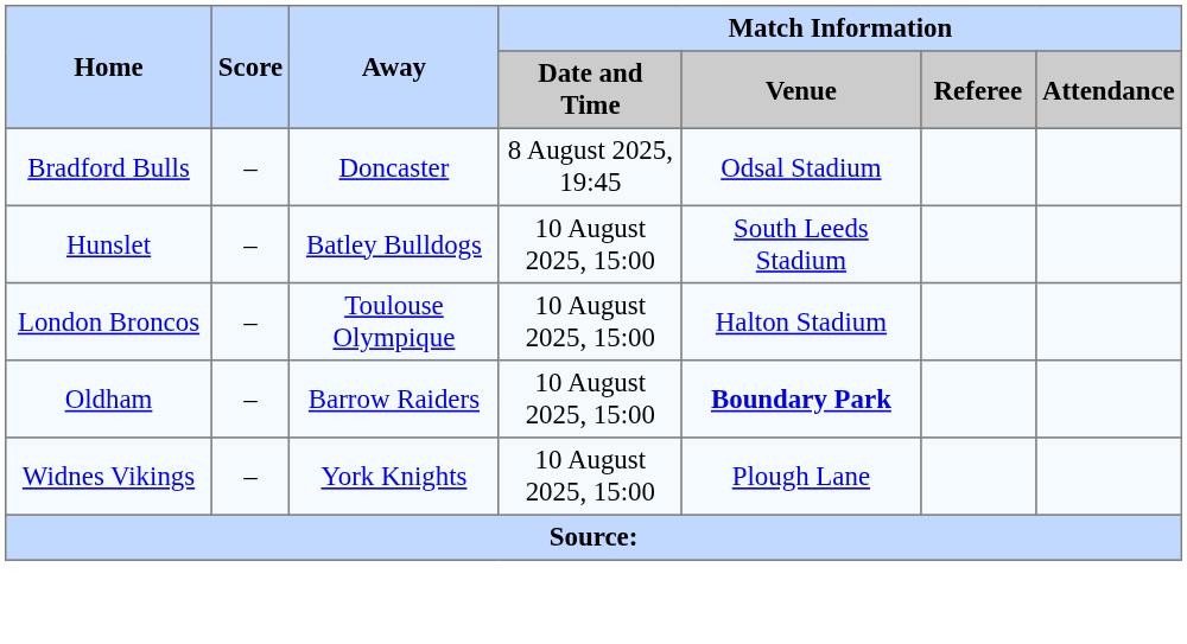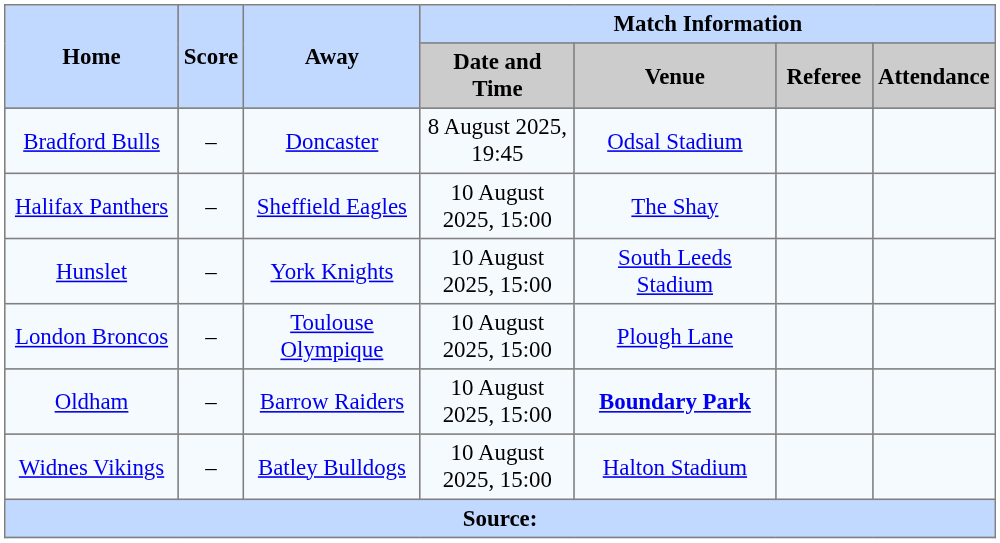 <table border=1 style="border-collapse:collapse; font-size:90%; text-align:center;" cellpadding=3 cellspacing=0 width=100%>
 <tr bgcolor=#C1D8FF>
 <th scope="col" rowspan=2 width=19%>Home</th>
 <th scope="col" rowspan=2 width=6%>Score</th>
 <th scope="col" rowspan=2 width=19%>Away</th>
 <th colspan=4>Match Information</th>
 </tr>
 <tr bgcolor=#CCCCCC>
 <th scope="col" width=17%>Date and Time</th>
 <th scope="col" width=22%>Venue</th>
 <th scope="col" width=10%>Referee</th>
 <th scope="col" width=7%>Attendance</th>
 </tr>
 <tr bgcolor=#F5FAFF>
 <td> <a href='#'>Bradford Bulls</a></td>
 <td>–</td>
 <td> <a href='#'>Doncaster</a></td>
 <td>8 August 2025, 19:45</td>
 <td><a href='#'>Odsal Stadium</a></td>
 <td></td>
 <td></td>
 </tr>
 <tr bgcolor=#F5FAFF>
+<td> <a href='#'>Halifax Panthers</a></td>
+<td>–</td>
+<td> <a href='#'>Sheffield Eagles</a></td>
+<td>10 August 2025, 15:00</td>
+<td><a href='#'>The Shay</a></td>
+<td></td>
+<td></td>
+</tr>
+<tr bgcolor=#F5FAFF>
 <td> <a href='#'>Hunslet</a></td>
 <td>–</td>
-<td> <a href='#'>Batley Bulldogs</a></td>
+<td> <a href='#'>York Knights</a></td>
 <td>10 August 2025, 15:00</td>
 <td><a href='#'>South Leeds Stadium</a></td>
 <td></td>
 <td></td>
 </tr>
 <tr bgcolor=#F5FAFF>
 <td> <a href='#'>London Broncos</a></td>
 <td>–</td>
 <td> <a href='#'>Toulouse Olympique</a></td>
 <td>10 August 2025, 15:00</td>
-<td><a href='#'>Halton Stadium</a></td>
+<td><a href='#'>Plough Lane</a></td>
 <td></td>
 <td></td>
 </tr>
 <tr bgcolor=#F5FAFF>
 <td> <a href='#'>Oldham</a></td>
 <td>–</td>
 <td> <a href='#'>Barrow Raiders</a></td>
 <td>10 August 2025, 15:00</td>
 <td><strong><a href='#'>Boundary Park</a></strong></td>
 <td></td>
 <td></td>
 </tr>
 <tr bgcolor=#F5FAFF>
 <td> <a href='#'>Widnes Vikings</a></td>
 <td>–</td>
-<td> <a href='#'>York Knights</a></td>
+<td> <a href='#'>Batley Bulldogs</a></td>
 <td>10 August 2025, 15:00</td>
-<td><a href='#'>Plough Lane</a></td>
+<td><a href='#'>Halton Stadium</a></td>
 <td></td>
 <td></td>
 </tr>
 <tr style="background:#c1d8ff;">
 <th colspan=7>Source:</th>
 </tr>
 </table>
